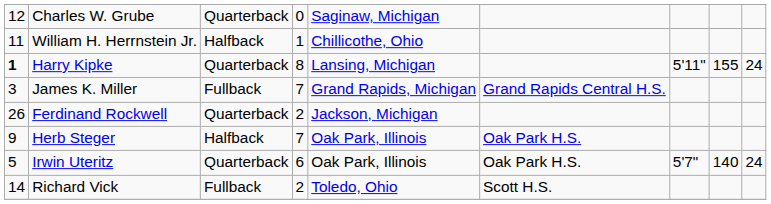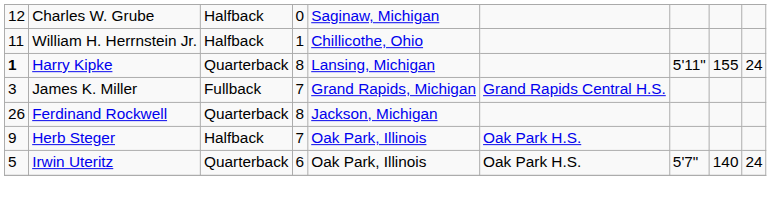 <table class="wikitable">
 <tr>
 </tr>
 <tr>
 <td>12</td>
 <td>Charles W. Grube</td>
-<td>Quarterback</td>
+<td>Halfback</td>
 <td>0</td>
 <td><a href='#'>Saginaw, Michigan</a></td>
 <td></td>
 <td></td>
 <td></td>
 <td></td>
 </tr>
 <tr>
 <td>11</td>
 <td>William H. Herrnstein Jr.</td>
 <td>Halfback</td>
 <td>1</td>
 <td><a href='#'>Chillicothe, Ohio</a></td>
 <td></td>
 <td></td>
 <td></td>
 <td></td>
 </tr>
 <tr>
 <td><strong>1</strong></td>
 <td><a href='#'>Harry Kipke</a></td>
 <td>Quarterback</td>
 <td>8</td>
 <td><a href='#'>Lansing, Michigan</a></td>
 <td></td>
 <td>5'11"</td>
 <td>155</td>
 <td>24</td>
 </tr>
 <tr>
 <td>3</td>
 <td>James K. Miller</td>
 <td>Fullback</td>
 <td>7</td>
 <td><a href='#'>Grand Rapids, Michigan</a></td>
 <td><a href='#'>Grand Rapids Central H.S.</a></td>
 <td></td>
 <td></td>
 <td></td>
 </tr>
 <tr>
 <td>26</td>
 <td><a href='#'>Ferdinand Rockwell</a></td>
 <td>Quarterback</td>
-<td>2</td>
+<td>8</td>
 <td><a href='#'>Jackson, Michigan</a></td>
 <td></td>
 <td></td>
 <td></td>
 <td></td>
 </tr>
 <tr>
 <td>9</td>
 <td><a href='#'>Herb Steger</a></td>
 <td>Halfback</td>
 <td>7</td>
 <td><a href='#'>Oak Park, Illinois</a></td>
 <td><a href='#'>Oak Park H.S.</a></td>
 <td></td>
 <td></td>
 <td></td>
 </tr>
 <tr>
 <td>5</td>
 <td><a href='#'>Irwin Uteritz</a></td>
 <td>Quarterback</td>
 <td>6</td>
 <td>Oak Park, Illinois</td>
 <td>Oak Park H.S.</td>
 <td>5'7"</td>
 <td>140</td>
 <td>24</td>
 </tr>
 <tr>
-<td>14</td>
-<td>Richard Vick</td>
-<td>Fullback</td>
-<td>2</td>
-<td><a href='#'>Toledo, Ohio</a></td>
-<td>Scott H.S.</td>
-<td></td>
-<td></td>
-<td></td>
-</tr>
-<tr>
 </tr>
 </table>
